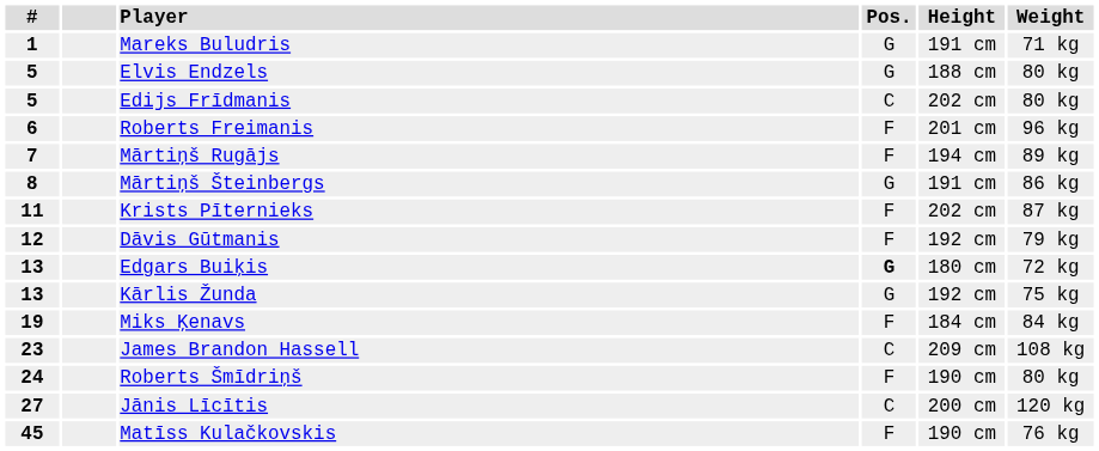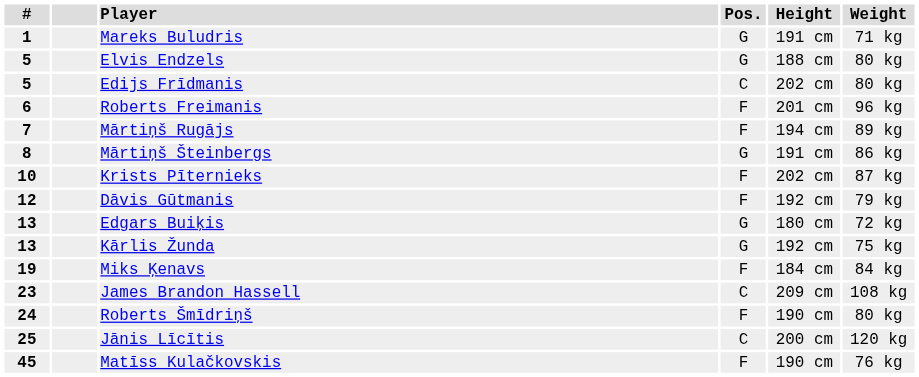 <table width=750>
 <tr bgcolor="#dddddd">
 <th width=5%>#</th>
 <th width=5%></th>
 <td align=left!!width=35%><strong>Player</strong></td>
 <th width=5%><strong>Pos.</strong></th>
 <th width=8%><strong>Height</strong></th>
 <th width=8%><strong>Weight</strong></th>
 </tr>
 <tr bgcolor="#eeeeee">
 <td align=center><strong>1</strong></td>
 <td align=center></td>
 <td><a href='#'>Mareks Buludris</a></td>
 <td align=center>G</td>
 <td align=center>191 cm</td>
 <td align=center>71 kg</td>
 </tr>
 <tr bgcolor="#eeeeee">
 <td align=center><strong>5</strong></td>
 <td align=center></td>
 <td><a href='#'>Elvis Endzels</a></td>
 <td align=center>G</td>
 <td align=center>188 cm</td>
 <td align=center>80 kg</td>
 </tr>
 <tr bgcolor="#eeeeee">
 <td align=center><strong>5</strong></td>
 <td align=center></td>
 <td><a href='#'>Edijs Frīdmanis</a></td>
 <td align=center>C</td>
 <td align=center>202 cm</td>
 <td align=center>80 kg</td>
 </tr>
 <tr bgcolor="#eeeeee">
 <td align=center><strong>6</strong></td>
 <td align=center></td>
 <td><a href='#'>Roberts Freimanis</a></td>
 <td align=center>F</td>
 <td align=center>201 cm</td>
 <td align=center>96 kg</td>
 </tr>
 <tr bgcolor="#eeeeee">
 <td align=center><strong>7</strong></td>
 <td align=center></td>
 <td><a href='#'>Mārtiņš Rugājs</a></td>
 <td align=center>F</td>
 <td align=center>194 cm</td>
 <td align=center>89 kg</td>
 </tr>
 <tr bgcolor="#eeeeee">
 <td align=center><strong>8</strong></td>
 <td align=center></td>
 <td><a href='#'>Mārtiņš Šteinbergs</a></td>
 <td align=center>G</td>
 <td align=center>191 cm</td>
 <td align=center>86 kg</td>
 </tr>
 <tr bgcolor="#eeeeee">
-<td align=center><strong>11</strong></td>
+<td align=center><strong>10</strong></td>
 <td align=center></td>
 <td><a href='#'>Krists Pīternieks</a></td>
 <td align=center>F</td>
 <td align=center>202 cm</td>
 <td align=center>87 kg</td>
 </tr>
 <tr bgcolor="#eeeeee">
 <td align=center><strong>12</strong></td>
 <td align=center></td>
 <td><a href='#'>Dāvis Gūtmanis</a></td>
 <td align=center>F</td>
 <td align=center>192 cm</td>
 <td align=center>79 kg</td>
 </tr>
 <tr bgcolor="#eeeeee">
 <td align=center><strong>13</strong></td>
 <td align=center></td>
 <td><a href='#'>Edgars Buiķis</a></td>
-<td align=center><strong>G</strong></td>
+<td align=center>G</td>
 <td align=center>180 cm</td>
 <td align=center>72 kg</td>
 </tr>
 <tr bgcolor="#eeeeee">
 <td align=center><strong>13</strong></td>
 <td align=center></td>
 <td><a href='#'>Kārlis Žunda</a></td>
 <td align=center>G</td>
 <td align=center>192 cm</td>
 <td align=center>75 kg</td>
 </tr>
 <tr bgcolor="#eeeeee">
 <td align=center><strong>19</strong></td>
 <td align=center></td>
 <td><a href='#'>Miks Ķenavs</a></td>
 <td align=center>F</td>
 <td align=center>184 cm</td>
 <td align=center>84 kg</td>
 </tr>
 <tr bgcolor="#eeeeee">
 <td align=center><strong>23</strong></td>
 <td align=center></td>
 <td><a href='#'>James Brandon Hassell</a></td>
 <td align=center>C</td>
 <td align=center>209 cm</td>
 <td align=center>108 kg</td>
 </tr>
 <tr bgcolor="#eeeeee">
 <td align=center><strong>24</strong></td>
 <td align=center></td>
 <td><a href='#'>Roberts Šmīdriņš</a></td>
 <td align=center>F</td>
 <td align=center>190 cm</td>
 <td align=center>80 kg</td>
 </tr>
 <tr bgcolor="#eeeeee">
-<td align=center><strong>27</strong></td>
+<td align=center><strong>25</strong></td>
 <td align=center></td>
 <td><a href='#'>Jānis Līcītis</a></td>
 <td align=center>C</td>
 <td align=center>200 cm</td>
 <td align=center>120 kg</td>
 </tr>
 <tr bgcolor="#eeeeee">
 <td align=center><strong>45</strong></td>
 <td align=center></td>
 <td><a href='#'>Matīss Kulačkovskis</a></td>
 <td align=center>F</td>
 <td align=center>190 cm</td>
 <td align=center>76 kg</td>
 </tr>
 </table>
